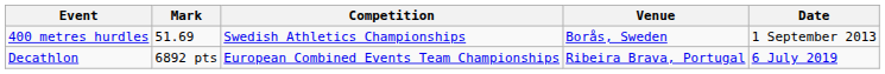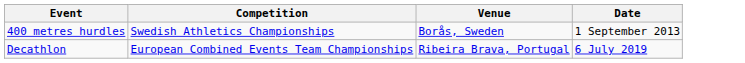 <table class=wikitable>
 <tr>
 <th>Event</th>
-<th>Mark</th>
 <th>Competition</th>
 <th>Venue</th>
 <th>Date</th>
 </tr>
 <tr>
 <td><a href='#'>400 metres hurdles</a></td>
-<td>51.69</td>
 <td><a href='#'>Swedish Athletics Championships</a></td>
 <td><a href='#'>Borås, Sweden</a></td>
 <td>1 September 2013</td>
 </tr>
 <tr>
 <td><a href='#'>Decathlon</a></td>
-<td>6892 pts</td>
 <td><a href='#'>European Combined Events Team Championships</a></td>
 <td><a href='#'>Ribeira Brava, Portugal</a></td>
 <td><a href='#'>6 July 2019</a></td>
 </tr>
 </table>
